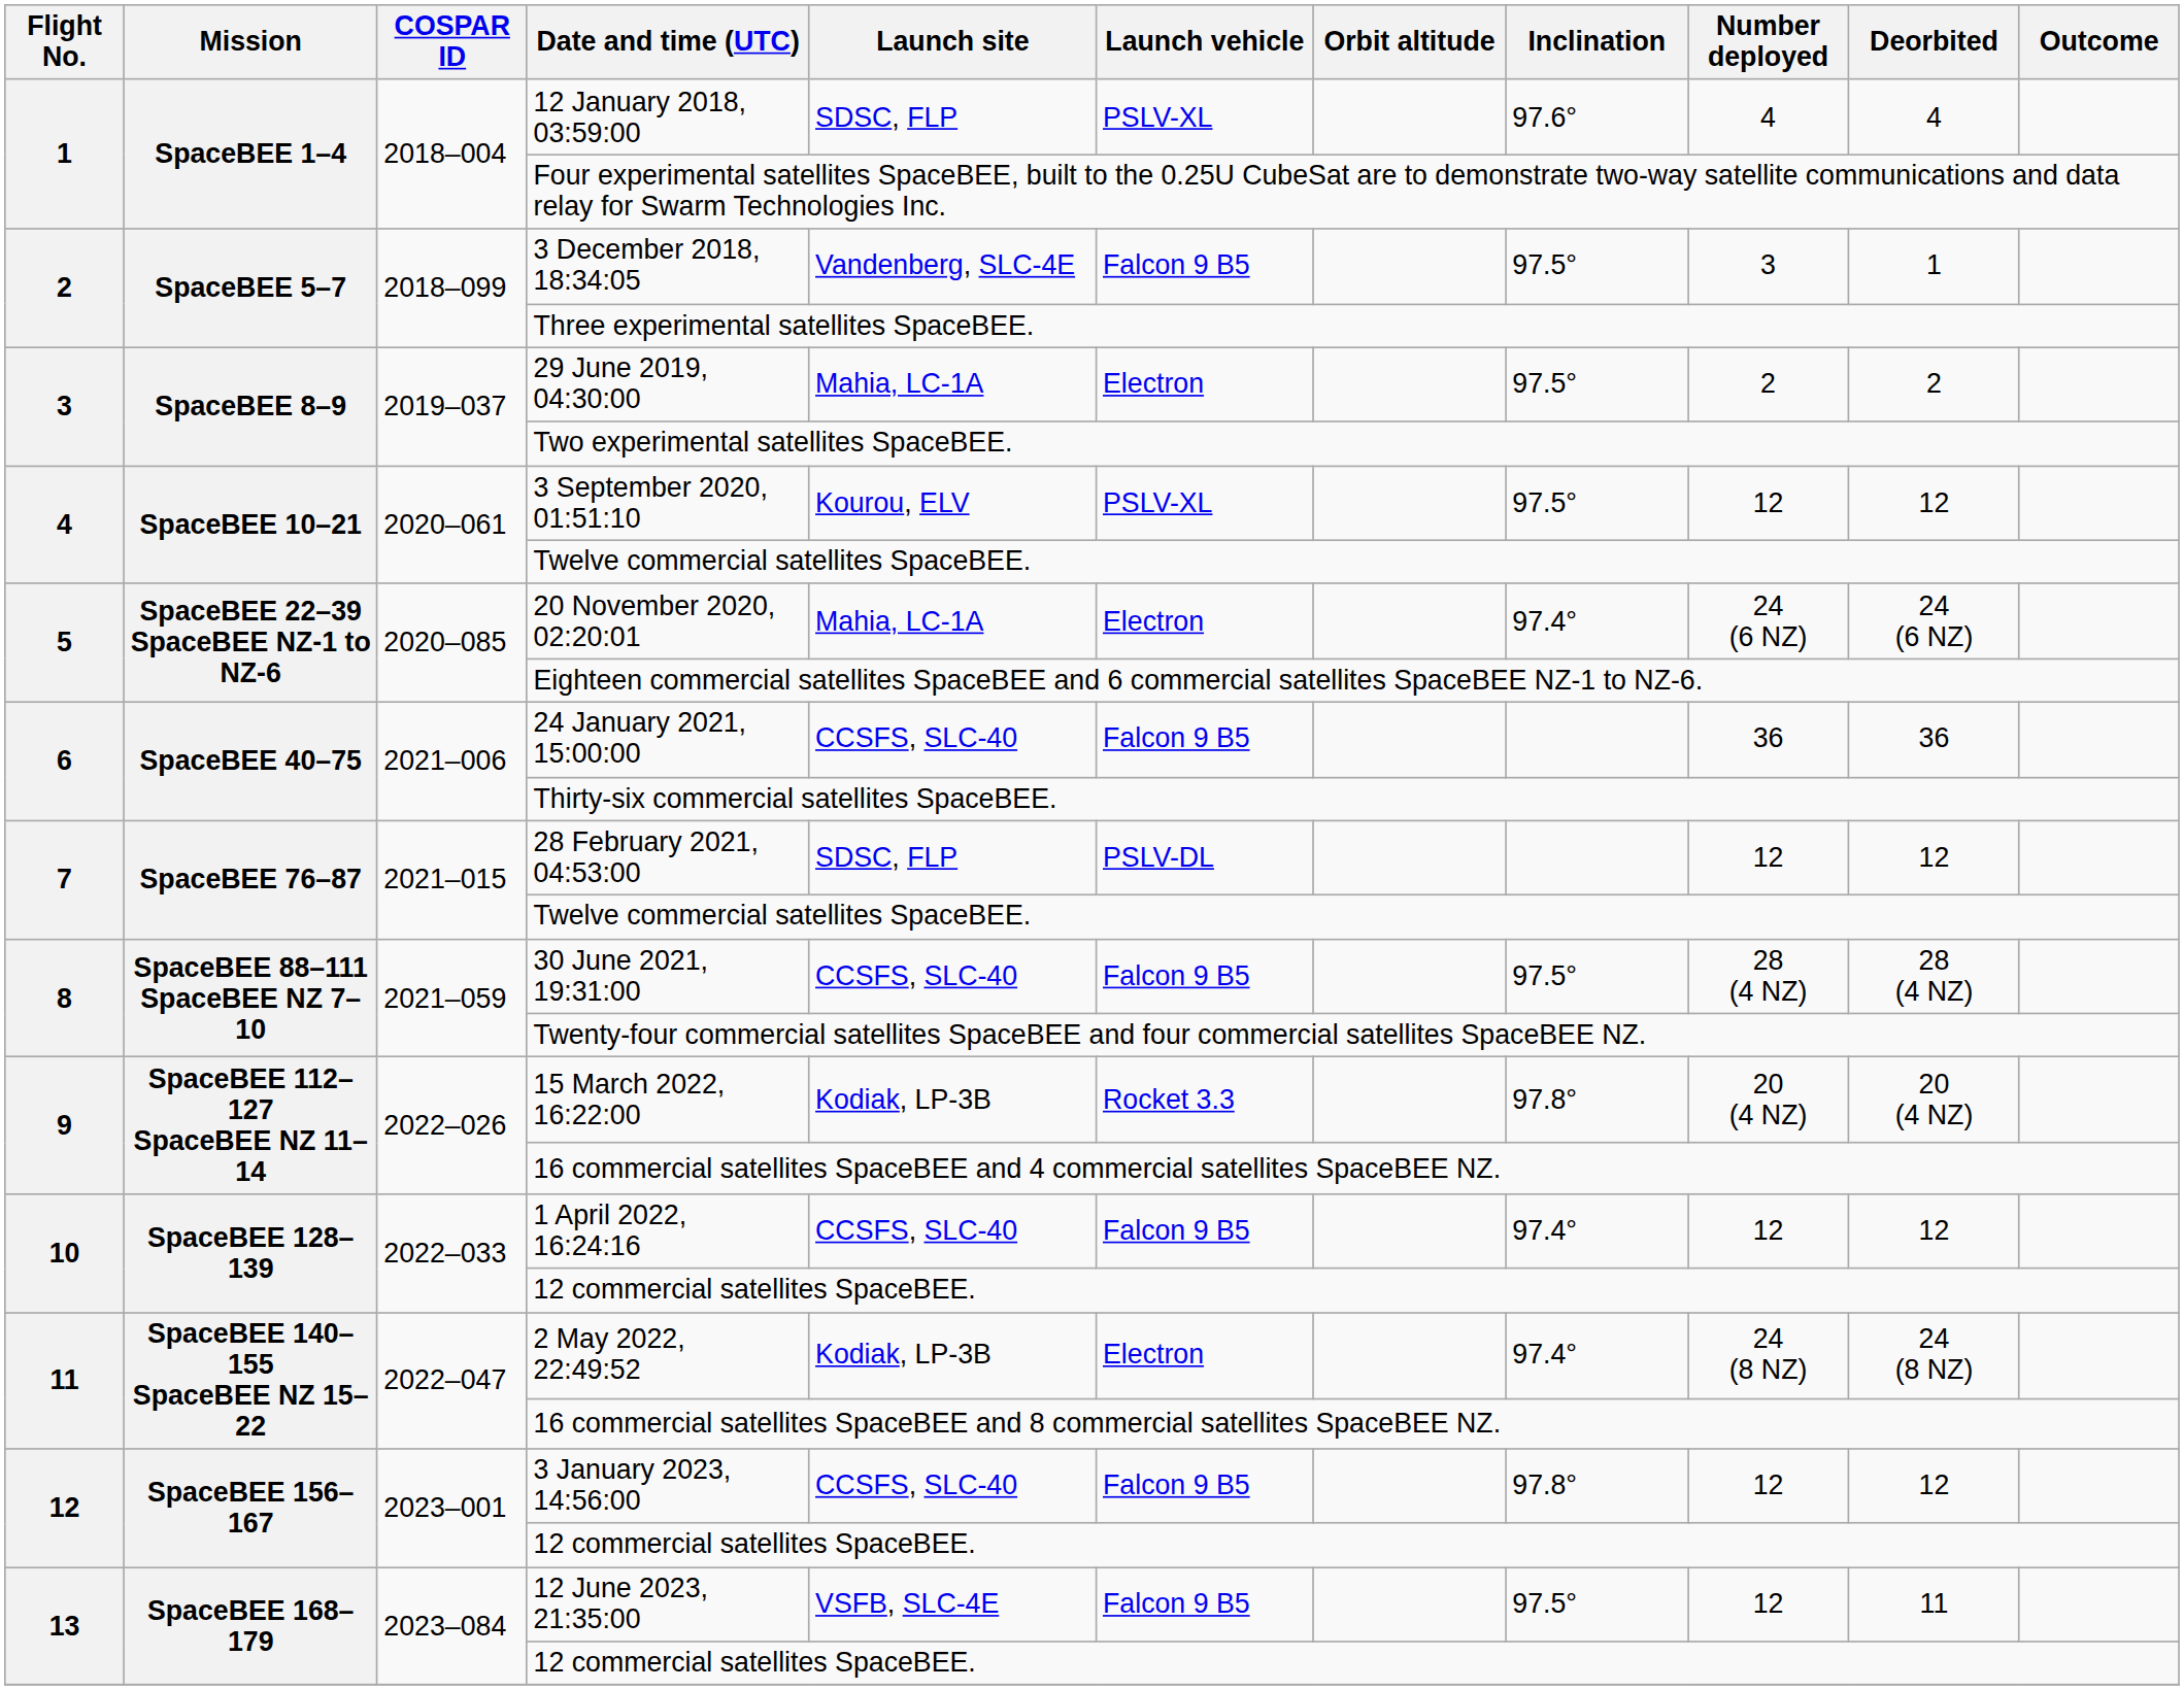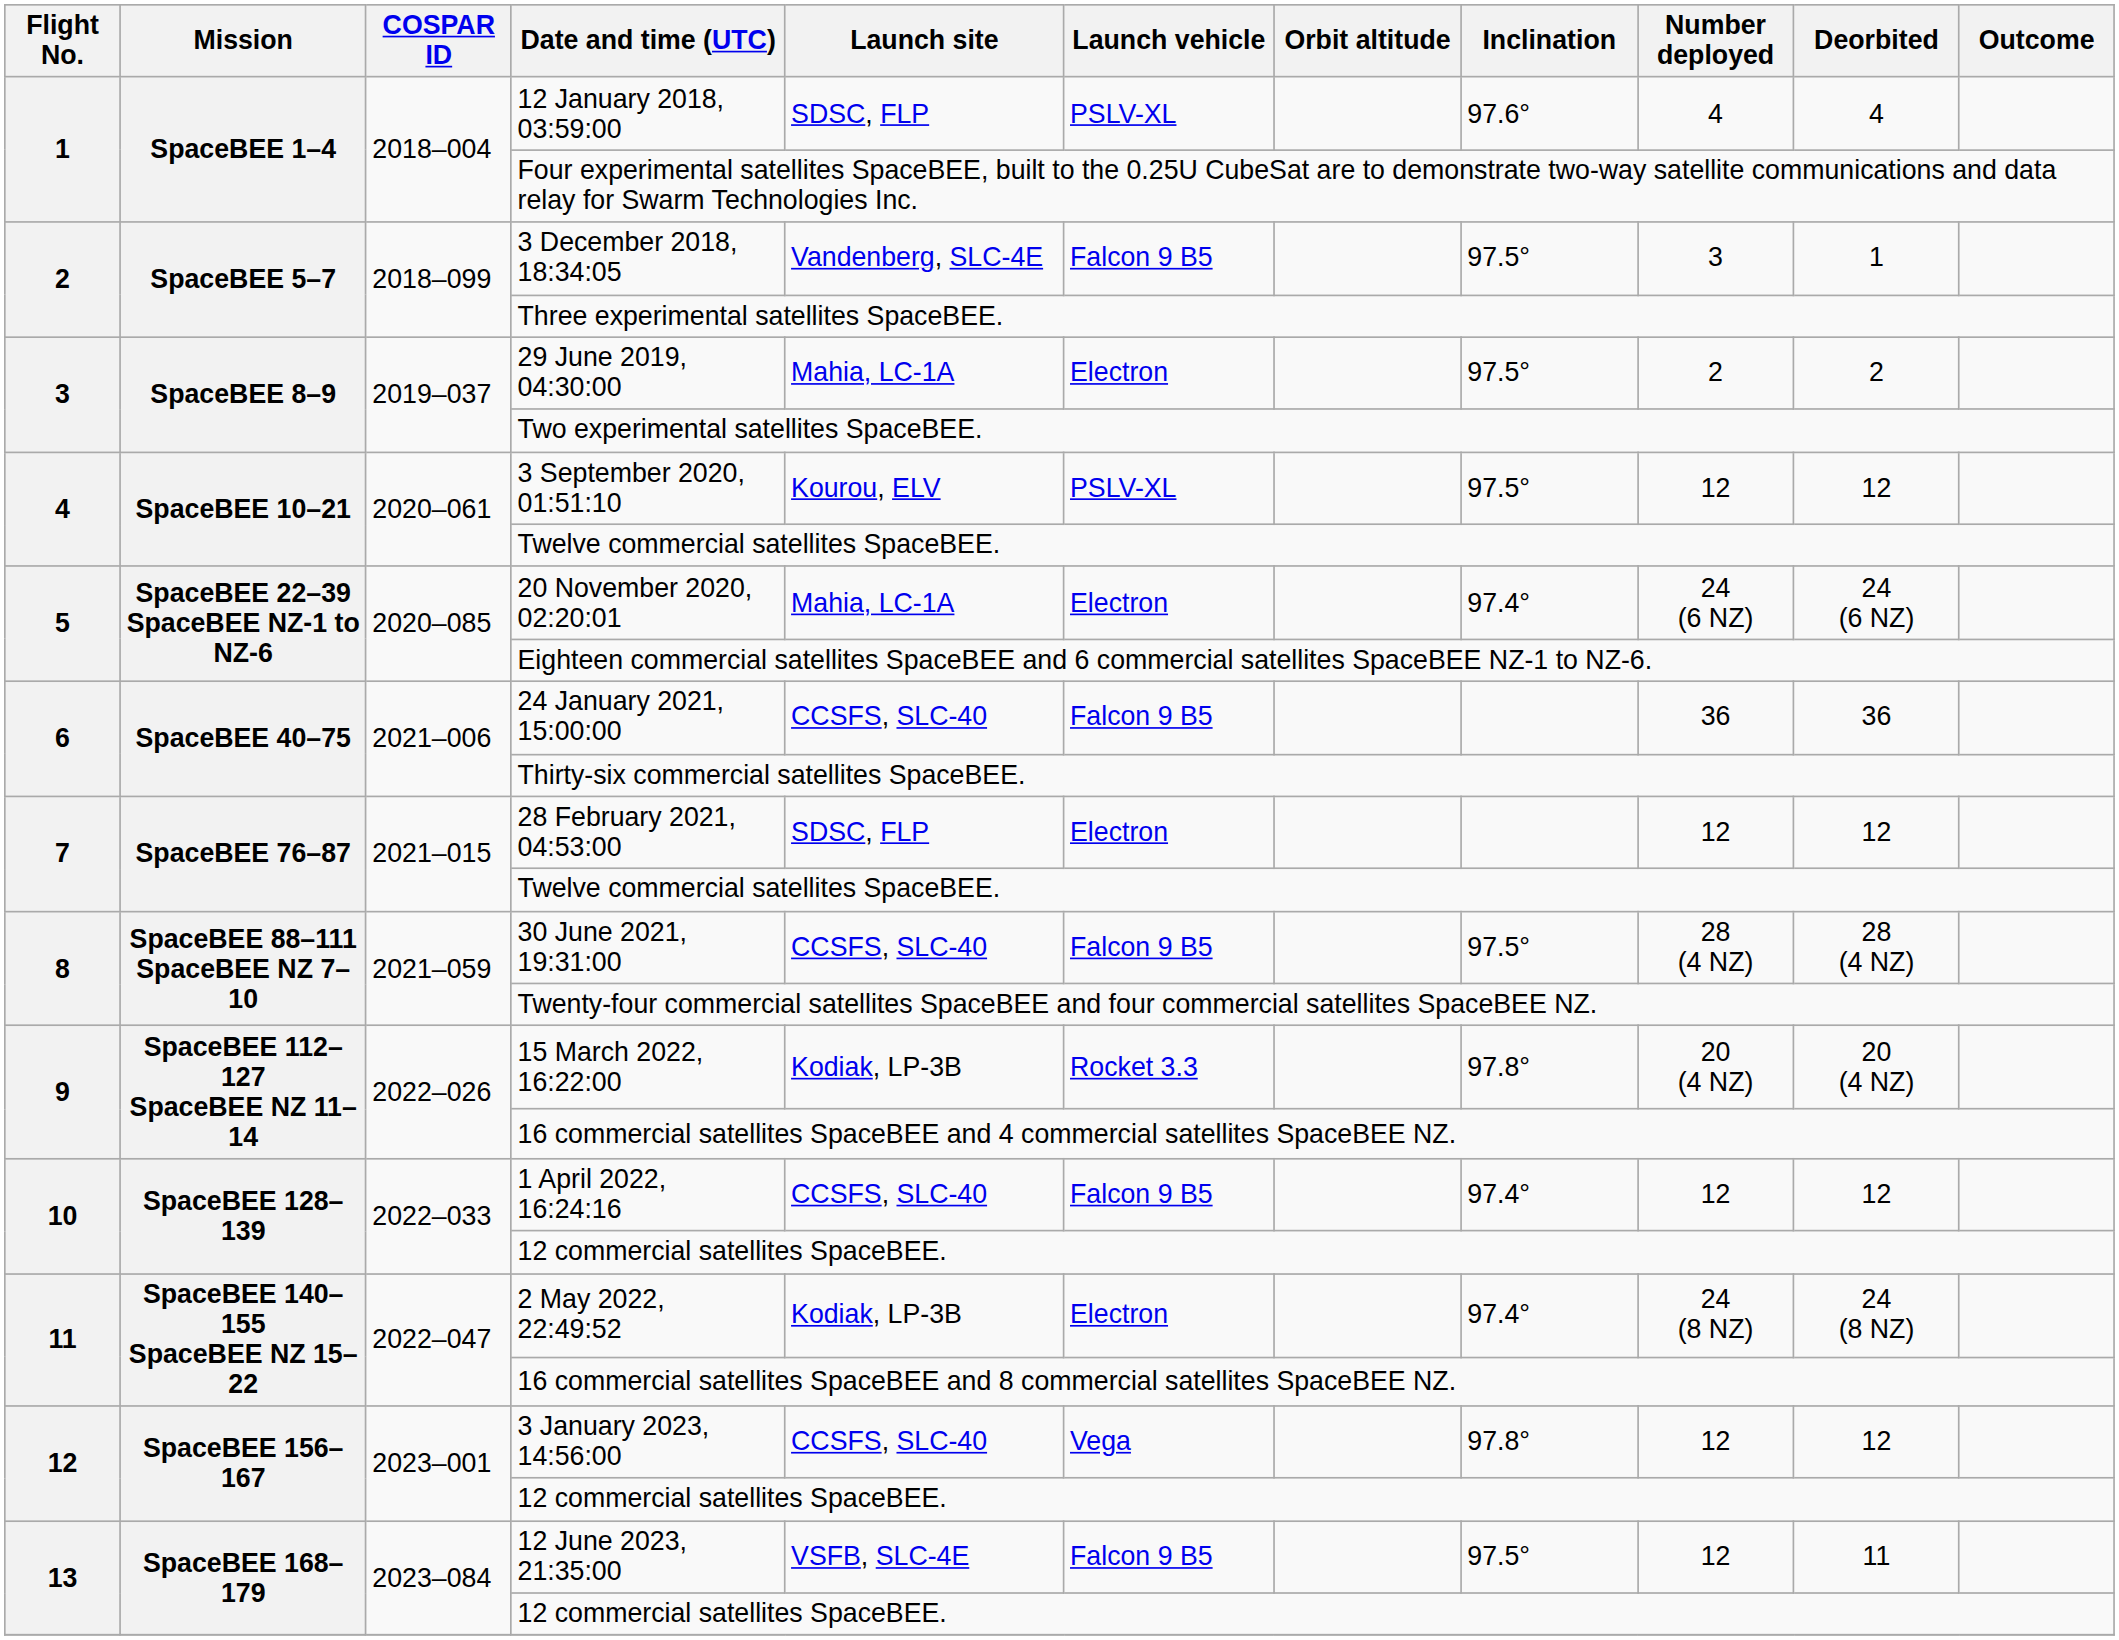 <table class="wikitable" width=100% style="text-align: left;">
 <tr>
 <th scope="col">Flight No.</th>
 <th scope="col">Mission</th>
 <th><a href='#'>COSPAR ID</a></th>
 <th scope="col">Date and time (<a href='#'>UTC</a>)</th>
 <th scope="col">Launch site</th>
 <th scope="col">Launch vehicle</th>
 <th scope="col">Orbit altitude</th>
 <th scope="col">Inclination</th>
 <th scope="col">Number<br>deployed</th>
 <th scope="col">Deorbited</th>
 <th scope="col">Outcome</th>
 </tr>
 <tr>
 <th scope="row" rowspan=2 style="text-align:center;">1</th>
 <th scope="row" rowspan=2>SpaceBEE 1–4</th>
 <td rowspan="2">2018–004</td>
 <td>12 January 2018,<br>03:59:00</td>
 <td><a href='#'>SDSC</a>, <a href='#'>FLP</a></td>
 <td><a href='#'>PSLV-XL</a></td>
 <td></td>
 <td>97.6°</td>
 <td style="text-align:center;">4</td>
 <td style="text-align:center;">4</td>
 <td></td>
 </tr>
 <tr>
 <td colspan="8">Four experimental satellites SpaceBEE, built to the 0.25U CubeSat are to demonstrate two-way satellite communications and data relay for Swarm Technologies Inc.</td>
 </tr>
 <tr>
 <th scope="row" rowspan=2 style="text-align:center;">2</th>
 <th scope="row" rowspan=2>SpaceBEE 5–7</th>
 <td rowspan="2">2018–099</td>
 <td>3 December 2018,<br>18:34:05</td>
 <td><a href='#'>Vandenberg</a>, <a href='#'>SLC-4E</a></td>
 <td><a href='#'>Falcon 9 B5</a></td>
 <td></td>
 <td>97.5°</td>
 <td style="text-align:center;">3</td>
 <td style="text-align:center;">1</td>
 <td></td>
 </tr>
 <tr>
 <td colspan="8">Three experimental satellites SpaceBEE.</td>
 </tr>
 <tr>
 <th scope="row" rowspan=2 style="text-align:center;">3</th>
 <th scope="row" rowspan=2>SpaceBEE 8–9</th>
 <td rowspan="2">2019–037</td>
 <td>29 June 2019,<br>04:30:00</td>
 <td><a href='#'>Mahia, LC-1A</a></td>
 <td><a href='#'>Electron</a></td>
 <td></td>
 <td>97.5°</td>
 <td style="text-align:center;">2</td>
 <td style="text-align:center;">2</td>
 <td></td>
 </tr>
 <tr>
 <td colspan="8">Two experimental satellites SpaceBEE.</td>
 </tr>
 <tr>
 <th scope="row" rowspan=2 style="text-align:center;">4</th>
 <th scope="row" rowspan=2>SpaceBEE 10–21</th>
 <td rowspan="2">2020–061</td>
 <td>3 September 2020,<br>01:51:10</td>
 <td><a href='#'>Kourou</a>, <a href='#'>ELV</a></td>
 <td><a href='#'>PSLV-XL</a></td>
 <td></td>
 <td>97.5°</td>
 <td style="text-align:center;">12</td>
 <td style="text-align:center;">12</td>
 <td></td>
 </tr>
 <tr>
 <td colspan="8">Twelve commercial satellites SpaceBEE.</td>
 </tr>
 <tr>
 <th scope="row" rowspan=2 style="text-align:center;">5</th>
 <th scope="row" rowspan=2>SpaceBEE 22–39<br>SpaceBEE NZ-1 to NZ-6</th>
 <td rowspan="2">2020–085</td>
 <td>20 November 2020,<br>02:20:01</td>
 <td><a href='#'>Mahia, LC-1A</a></td>
 <td><a href='#'>Electron</a></td>
 <td></td>
 <td>97.4°</td>
 <td style="text-align:center;">24<br>(6 NZ)</td>
 <td style="text-align:center;">24<br>(6 NZ)</td>
 <td></td>
 </tr>
 <tr>
 <td colspan="8">Eighteen commercial satellites SpaceBEE and 6 commercial satellites SpaceBEE NZ-1 to NZ-6.</td>
 </tr>
 <tr>
 <th scope="row" rowspan=2 style="text-align:center;">6</th>
 <th scope="row" rowspan=2>SpaceBEE 40–75</th>
 <td rowspan="2">2021–006</td>
 <td>24 January 2021,<br>15:00:00</td>
 <td><a href='#'>CCSFS</a>, <a href='#'>SLC-40</a></td>
 <td><a href='#'>Falcon 9 B5</a></td>
 <td></td>
 <td></td>
 <td style="text-align:center;">36</td>
 <td style="text-align:center;">36</td>
 <td></td>
 </tr>
 <tr>
 <td colspan="8">Thirty-six commercial satellites SpaceBEE.</td>
 </tr>
 <tr>
 <th scope="row" rowspan=2 style="text-align:center;">7</th>
 <th scope="row" rowspan=2>SpaceBEE 76–87</th>
 <td rowspan="2">2021–015</td>
 <td>28 February 2021,<br>04:53:00</td>
 <td><a href='#'>SDSC</a>, <a href='#'>FLP</a></td>
-<td><a href='#'>PSLV-DL</a></td>
+<td><a href='#'>Electron</a></td>
 <td></td>
 <td></td>
 <td style="text-align:center;">12</td>
 <td style="text-align:center;">12</td>
 <td></td>
 </tr>
 <tr>
 <td colspan="8">Twelve commercial satellites SpaceBEE.</td>
 </tr>
 <tr>
 <th scope="row" rowspan=2 style="text-align:center;">8</th>
 <th scope="row" rowspan=2>SpaceBEE 88–111<br>SpaceBEE NZ 7–10</th>
 <td rowspan="2">2021–059</td>
 <td>30 June 2021,<br>19:31:00</td>
 <td><a href='#'>CCSFS</a>, <a href='#'>SLC-40</a></td>
 <td><a href='#'>Falcon 9 B5</a></td>
 <td></td>
 <td>97.5°</td>
 <td style="text-align:center;">28<br>(4 NZ)</td>
 <td style="text-align:center;">28<br>(4 NZ)</td>
 <td></td>
 </tr>
 <tr>
 <td colspan="8">Twenty-four commercial satellites SpaceBEE and four commercial satellites SpaceBEE NZ.</td>
 </tr>
 <tr>
 <th scope="row" rowspan=2 style="text-align:center;">9</th>
 <th scope="row" rowspan=2>SpaceBEE 112–127<br>SpaceBEE NZ 11–14</th>
 <td rowspan="2">2022–026</td>
 <td>15 March 2022,<br>16:22:00</td>
 <td><a href='#'>Kodiak</a>, LP-3B</td>
 <td><a href='#'>Rocket 3.3</a></td>
 <td></td>
 <td>97.8°</td>
 <td style="text-align:center;">20<br>(4 NZ)</td>
 <td style="text-align:center;">20<br>(4 NZ)</td>
 <td></td>
 </tr>
 <tr>
 <td colspan="8">16 commercial satellites SpaceBEE and 4 commercial satellites SpaceBEE NZ.</td>
 </tr>
 <tr>
 <th scope="row" rowspan=2 style="text-align:center;">10</th>
 <th scope="row" rowspan=2>SpaceBEE 128–139</th>
 <td rowspan="2">2022–033</td>
 <td>1 April 2022,<br>16:24:16</td>
 <td><a href='#'>CCSFS</a>, <a href='#'>SLC-40</a></td>
 <td><a href='#'>Falcon 9 B5</a></td>
 <td></td>
 <td>97.4°</td>
 <td style="text-align:center;">12</td>
 <td style="text-align:center;">12</td>
 <td></td>
 </tr>
 <tr>
 <td colspan="8">12 commercial satellites SpaceBEE.</td>
 </tr>
 <tr>
 <th scope="row" rowspan=2 style="text-align:center;">11</th>
 <th scope="row" rowspan=2>SpaceBEE 140–155<br>SpaceBEE NZ 15–22</th>
 <td rowspan="2">2022–047</td>
 <td>2 May 2022,<br>22:49:52</td>
 <td><a href='#'>Kodiak</a>, LP-3B</td>
 <td><a href='#'>Electron</a></td>
 <td></td>
 <td>97.4°</td>
 <td style="text-align:center;">24<br>(8 NZ)</td>
 <td style="text-align:center;">24<br>(8 NZ)</td>
 <td></td>
 </tr>
 <tr>
 <td colspan="8">16 commercial satellites SpaceBEE and 8 commercial satellites SpaceBEE NZ.</td>
 </tr>
 <tr>
 <th scope="row" rowspan=2 style="text-align:center;">12</th>
 <th scope="row" rowspan=2>SpaceBEE 156–167</th>
 <td rowspan="2">2023–001</td>
 <td>3 January 2023,<br>14:56:00</td>
 <td><a href='#'>CCSFS</a>, <a href='#'>SLC-40</a></td>
-<td><a href='#'>Falcon 9 B5</a></td>
+<td><a href='#'>Vega</a></td>
 <td></td>
 <td>97.8°</td>
 <td style="text-align:center;">12</td>
 <td style="text-align:center;">12</td>
 <td></td>
 </tr>
 <tr>
 <td colspan="8">12 commercial satellites SpaceBEE.</td>
 </tr>
 <tr>
 <th scope="row" rowspan=2 style="text-align:center;">13</th>
 <th scope="row" rowspan=2>SpaceBEE 168–179</th>
 <td rowspan="2">2023–084</td>
 <td>12 June 2023,<br>21:35:00</td>
 <td><a href='#'>VSFB</a>, <a href='#'>SLC-4E</a></td>
 <td><a href='#'>Falcon 9 B5</a></td>
 <td></td>
 <td>97.5°</td>
 <td style="text-align:center;">12</td>
 <td style="text-align:center;">11</td>
 <td></td>
 </tr>
 <tr>
 <td colspan="8">12 commercial satellites SpaceBEE.</td>
 </tr>
 <tr>
 </tr>
 </table>
